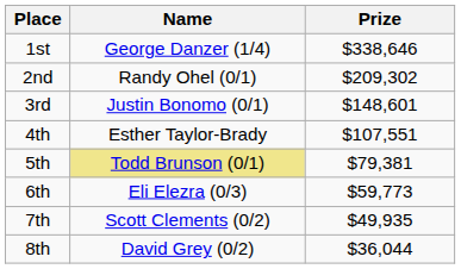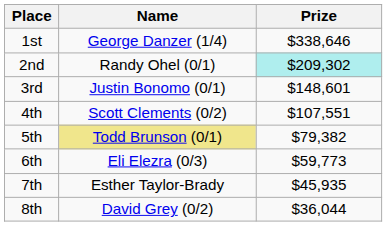 <table class="wikitable">
 <tr>
 <th width="50">Place</th>
 <th width="200">Name</th>
 <th width="125">Prize</th>
 </tr>
 <tr>
 <td align = "center">1st</td>
 <td align = "center"><a href='#'>George Danzer</a> (1/4)</td>
 <td align = "center">$338,646</td>
 </tr>
 <tr>
 <td align = "center">2nd</td>
 <td align = "center">Randy Ohel (0/1)</td>
-<td align = "center">$209,302</td>
+<td align = "center" style="background: paleturquoise;">$209,302</td>
 </tr>
 <tr>
 <td align = "center">3rd</td>
 <td align = "center"><a href='#'>Justin Bonomo</a> (0/1)</td>
 <td align = "center">$148,601</td>
 </tr>
 <tr>
 <td align = "center">4th</td>
-<td align = "center">Esther Taylor-Brady</td>
+<td align = "center"><a href='#'>Scott Clements</a> (0/2)</td>
 <td align = "center">$107,551</td>
 </tr>
 <tr>
 <td align = "center">5th</td>
 <td align = "center" style="background: khaki;"><a href='#'>Todd Brunson</a> (0/1)</td>
-<td align = "center">$79,381</td>
+<td align = "center">$79,382</td>
 </tr>
 <tr>
 <td align = "center">6th</td>
 <td align = "center"><a href='#'>Eli Elezra</a> (0/3)</td>
 <td align = "center">$59,773</td>
 </tr>
 <tr>
 <td align = "center">7th</td>
-<td align = "center"><a href='#'>Scott Clements</a> (0/2)</td>
-<td align = "center">$49,935</td>
+<td align = "center">Esther Taylor-Brady</td>
+<td align = "center">$45,935</td>
 </tr>
 <tr>
 <td align = "center">8th</td>
 <td align = "center"><a href='#'>David Grey</a> (0/2)</td>
 <td align = "center">$36,044</td>
 </tr>
 </table>
